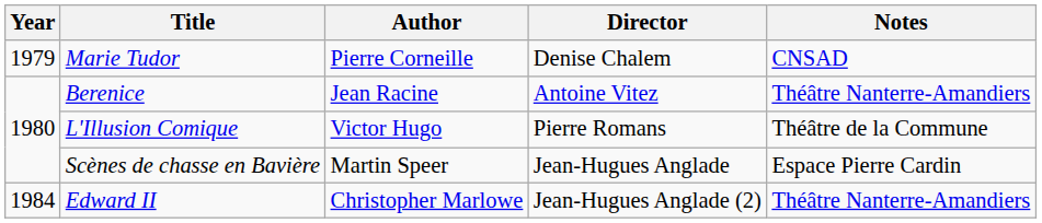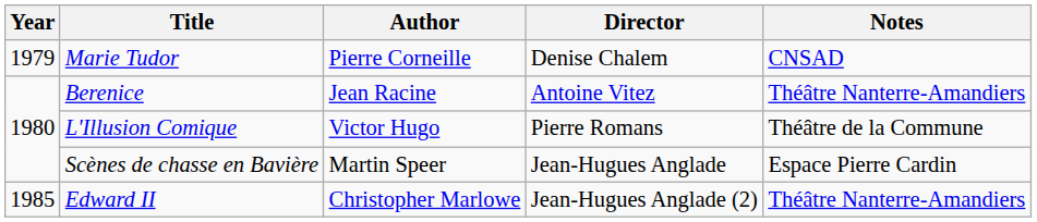 <table class="wikitable">
 <tr>
 <th>Year</th>
 <th>Title</th>
 <th>Author</th>
 <th>Director</th>
 <th>Notes</th>
 </tr>
 <tr>
 <td>1979</td>
 <td><em><a href='#'>Marie Tudor</a></em></td>
 <td><a href='#'>Pierre Corneille</a></td>
 <td>Denise Chalem</td>
 <td><a href='#'>CNSAD</a></td>
 </tr>
 <tr>
 <td rowspan=3>1980</td>
 <td><em><a href='#'>Berenice</a></em></td>
 <td><a href='#'>Jean Racine</a></td>
 <td><a href='#'>Antoine Vitez</a></td>
 <td><a href='#'>Théâtre Nanterre-Amandiers</a></td>
 </tr>
 <tr>
 <td><em><a href='#'>L'Illusion Comique</a></em></td>
 <td><a href='#'>Victor Hugo</a></td>
 <td>Pierre Romans</td>
 <td>Théâtre de la Commune</td>
 </tr>
 <tr>
 <td><em>Scènes de chasse en Bavière</em></td>
 <td>Martin Speer</td>
 <td>Jean-Hugues Anglade</td>
 <td>Espace Pierre Cardin</td>
 </tr>
 <tr>
-<td>1984</td>
+<td>1985</td>
 <td><em><a href='#'>Edward II</a></em></td>
 <td><a href='#'>Christopher Marlowe</a></td>
 <td>Jean-Hugues Anglade (2)</td>
 <td><a href='#'>Théâtre Nanterre-Amandiers</a></td>
 </tr>
 </table>
